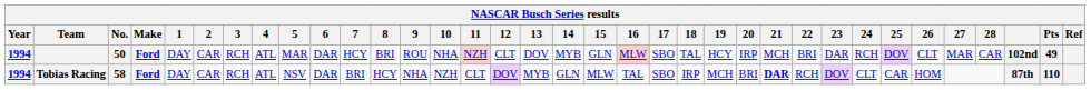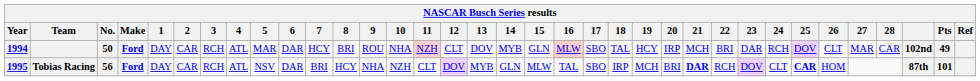 <table class="wikitable" style="text-align:center; font-size:75%">
 <tr>
 <th colspan=35><a href='#'>NASCAR Busch Series</a> results</th>
 </tr>
 <tr>
 <th>Year</th>
 <th>Team</th>
 <th>No.</th>
 <th>Make</th>
 <th>1</th>
 <th>2</th>
 <th>3</th>
 <th>4</th>
 <th>5</th>
 <th>6</th>
 <th>7</th>
 <th>8</th>
 <th>9</th>
 <th>10</th>
 <th>11</th>
 <th>12</th>
 <th>13</th>
 <th>14</th>
 <th>15</th>
 <th>16</th>
 <th>17</th>
 <th>18</th>
 <th>19</th>
 <th>20</th>
 <th>21</th>
 <th>22</th>
 <th>23</th>
 <th>24</th>
 <th>25</th>
 <th>26</th>
 <th>27</th>
 <th>28</th>
 <th></th>
 <th>Pts</th>
 <th>Ref</th>
 </tr>
 <tr>
 <th><a href='#'>1994</a></th>
 <th></th>
 <th>50</th>
 <th><a href='#'>Ford</a></th>
 <td><a href='#'>DAY</a></td>
 <td><a href='#'>CAR</a></td>
 <td><a href='#'>RCH</a></td>
 <td><a href='#'>ATL</a></td>
 <td><a href='#'>MAR</a></td>
 <td><a href='#'>DAR</a></td>
 <td><a href='#'>HCY</a></td>
 <td><a href='#'>BRI</a></td>
 <td><a href='#'>ROU</a></td>
 <td><a href='#'>NHA</a></td>
 <td style="background-color:#FFCFCF"><a href='#'>NZH</a><br></td>
 <td><a href='#'>CLT</a></td>
 <td><a href='#'>DOV</a></td>
 <td><a href='#'>MYB</a></td>
 <td><a href='#'>GLN</a></td>
 <td style="background-color:#FFCFCF"><a href='#'>MLW</a><br></td>
 <td><a href='#'>SBO</a></td>
 <td><a href='#'>TAL</a></td>
 <td><a href='#'>HCY</a></td>
 <td><a href='#'>IRP</a></td>
 <td><a href='#'>MCH</a></td>
 <td><a href='#'>BRI</a></td>
 <td><a href='#'>DAR</a></td>
 <td><a href='#'>RCH</a></td>
 <td style="background-color:#EFCFFF"><a href='#'>DOV</a><br></td>
 <td><a href='#'>CLT</a></td>
 <td><a href='#'>MAR</a></td>
 <td><a href='#'>CAR</a></td>
 <th>102nd</th>
 <th>49</th>
 <th></th>
 </tr>
 <tr>
-<th><a href='#'>1994</a></th>
+<th><a href='#'>1995</a></th>
 <th>Tobias Racing</th>
-<th>58</th>
+<th>56</th>
 <th><a href='#'>Ford</a></th>
 <td><a href='#'>DAY</a></td>
 <td><a href='#'>CAR</a></td>
 <td><a href='#'>RCH</a></td>
 <td><a href='#'>ATL</a></td>
 <td><a href='#'>NSV</a></td>
 <td><a href='#'>DAR</a></td>
 <td><a href='#'>BRI</a></td>
 <td><a href='#'>HCY</a></td>
 <td><a href='#'>NHA</a></td>
 <td><a href='#'>NZH</a></td>
 <td><a href='#'>CLT</a></td>
 <td style="background-color:#EFCFFF"><a href='#'>DOV</a><br></td>
 <td><a href='#'>MYB</a></td>
 <td><a href='#'>GLN</a></td>
 <td><a href='#'>MLW</a></td>
 <td><a href='#'>TAL</a></td>
 <td><a href='#'>SBO</a></td>
 <td><a href='#'>IRP</a></td>
 <td><a href='#'>MCH</a></td>
 <td><a href='#'>BRI</a></td>
 <td><strong><a href='#'>DAR</a></strong></td>
 <td><a href='#'>RCH</a></td>
 <td style="background-color:#EFCFFF"><a href='#'>DOV</a><br></td>
 <td><a href='#'>CLT</a></td>
-<td><a href='#'>CAR</a></td>
+<td><strong><a href='#'>CAR</a></strong></td>
 <td><a href='#'>HOM</a></td>
 <td colspan=2></td>
 <th>87th</th>
-<th>110</th>
+<th>101</th>
 <th></th>
 </tr>
 </table>
